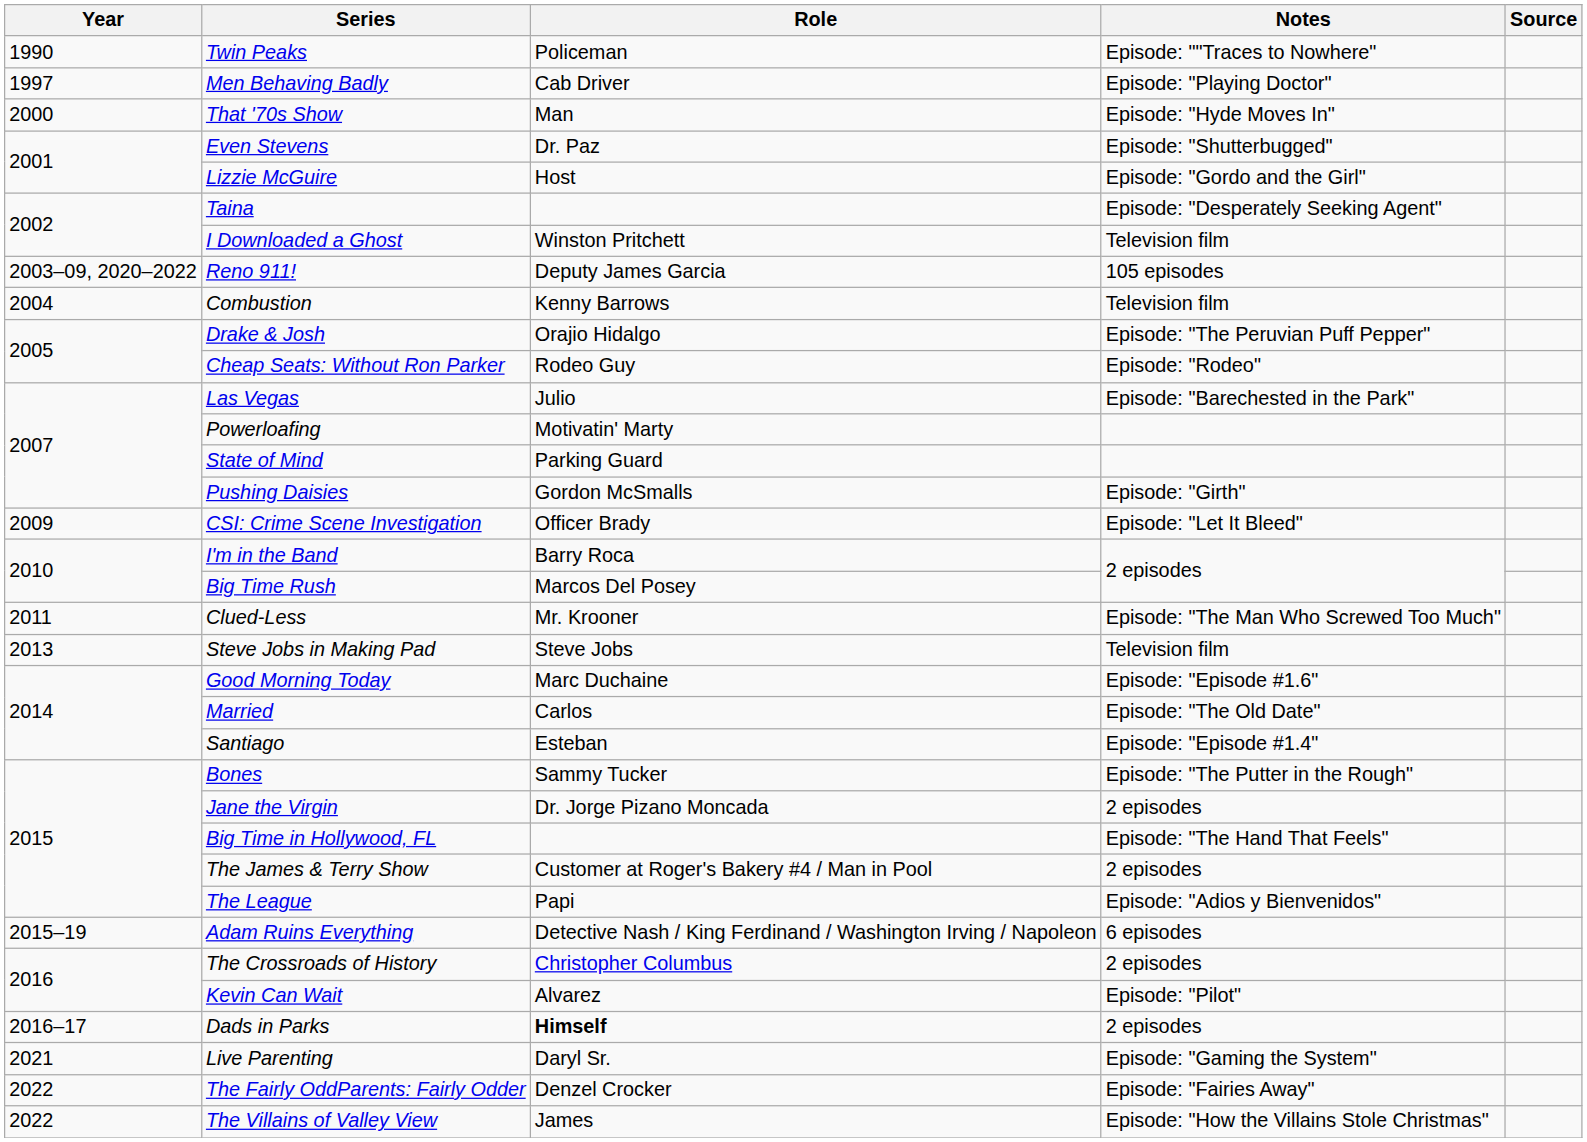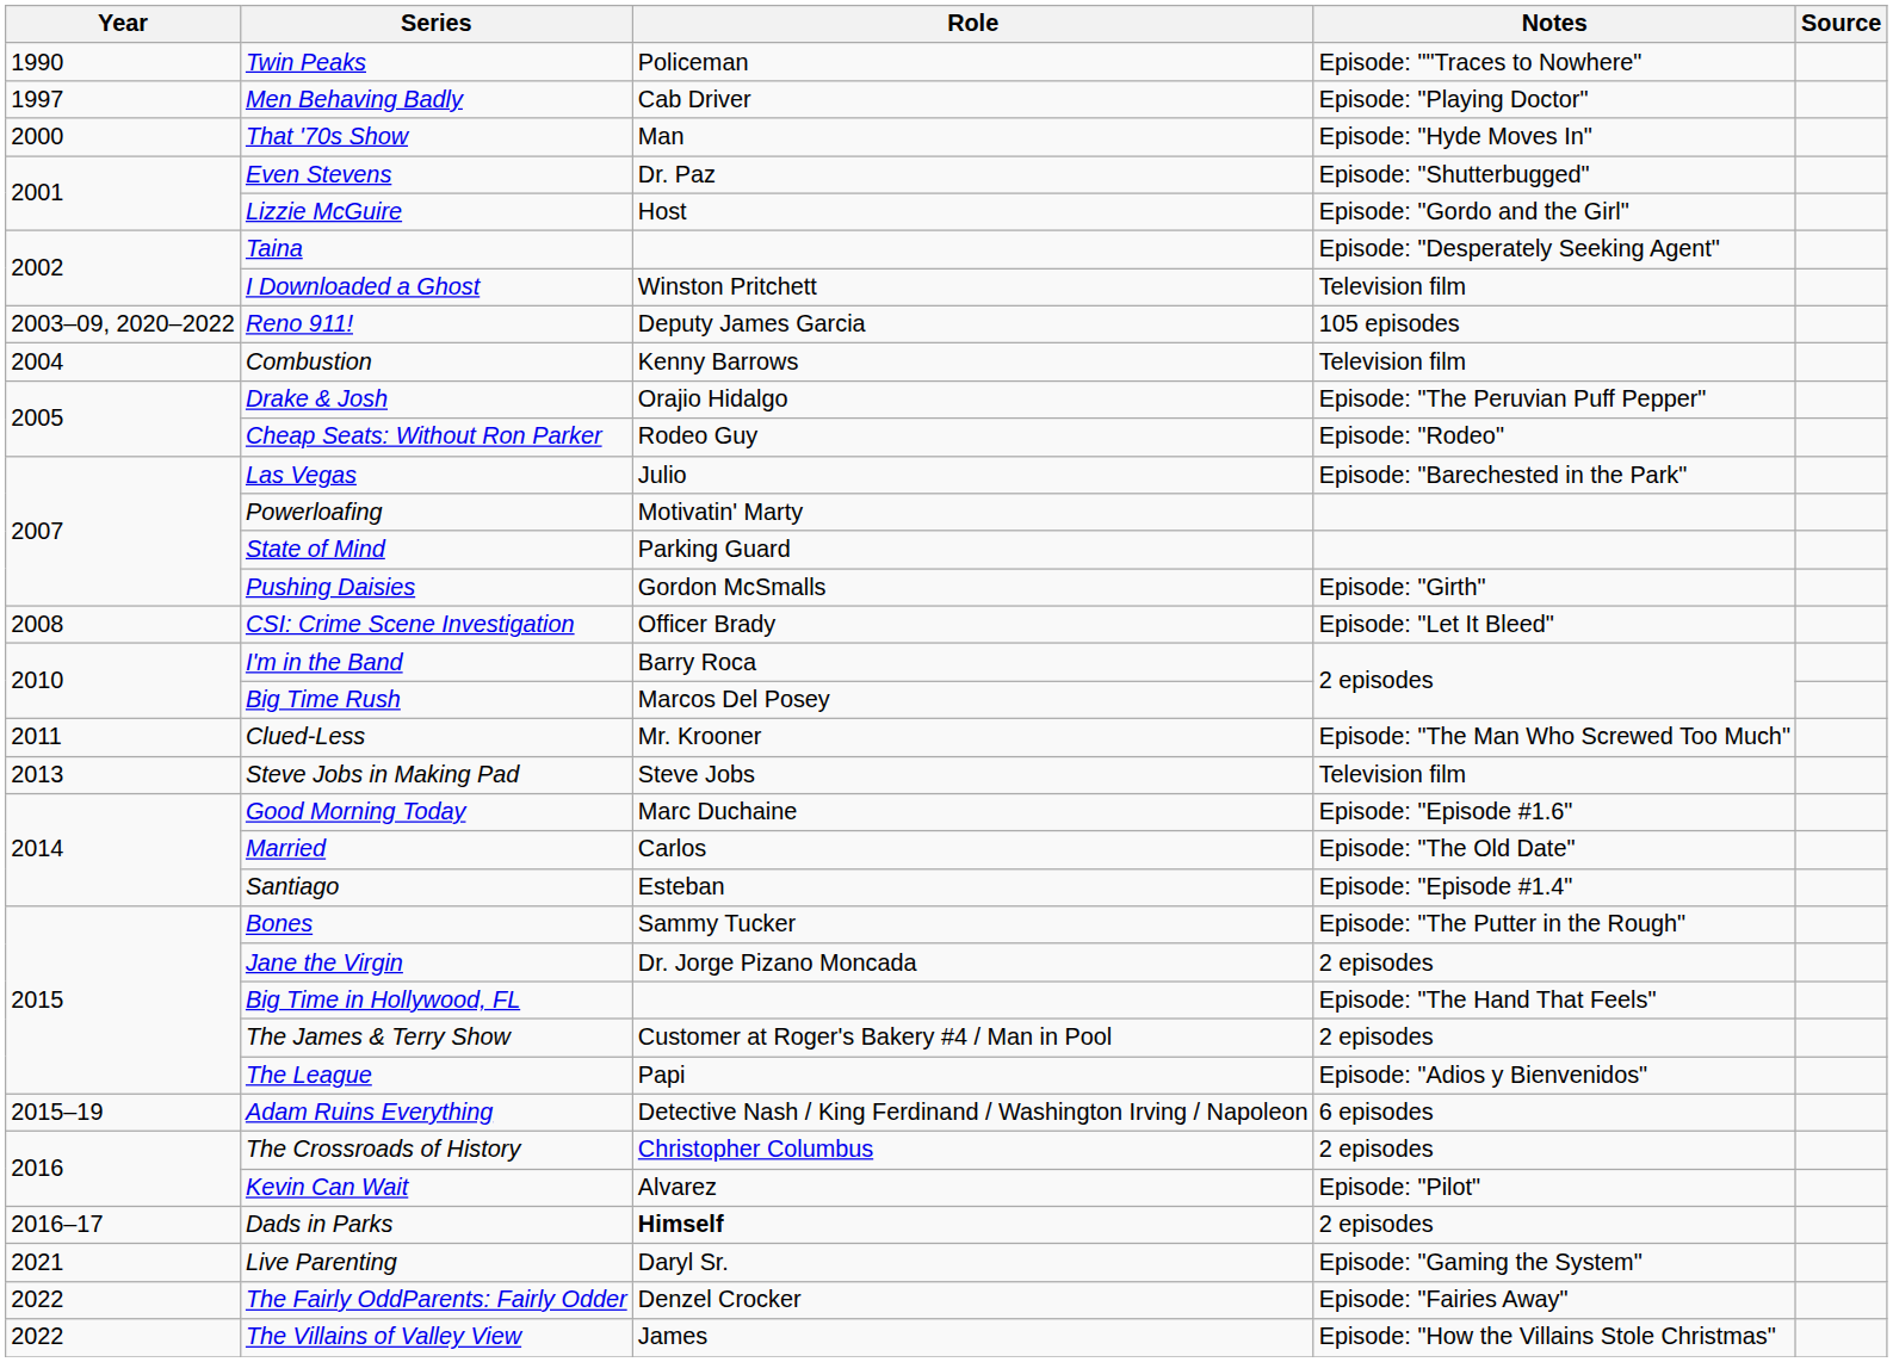 <table class="wikitable sortable plainrowheaders">
 <tr>
 <th>Year</th>
 <th>Series</th>
 <th>Role</th>
 <th class="unsortable">Notes</th>
 <th class="unsortable">Source</th>
 </tr>
 <tr>
 <td>1990</td>
 <td><em><a href='#'>Twin Peaks</a></em></td>
 <td>Policeman</td>
 <td>Episode: ""Traces to Nowhere"</td>
 <td></td>
 </tr>
 <tr>
 <td>1997</td>
 <td><em><a href='#'>Men Behaving Badly</a></em></td>
 <td>Cab Driver</td>
 <td>Episode: "Playing Doctor"</td>
 <td></td>
 </tr>
 <tr>
 <td>2000</td>
 <td><em><a href='#'>That '70s Show</a></em></td>
 <td>Man</td>
 <td>Episode: "Hyde Moves In"</td>
 <td></td>
 </tr>
 <tr>
 <td rowspan="2">2001</td>
 <td><em><a href='#'>Even Stevens</a></em></td>
 <td>Dr. Paz</td>
 <td>Episode: "Shutterbugged"</td>
 <td></td>
 </tr>
 <tr>
 <td><em><a href='#'>Lizzie McGuire</a></em></td>
 <td>Host</td>
 <td>Episode: "Gordo and the Girl"</td>
 <td></td>
 </tr>
 <tr>
 <td rowspan="2">2002</td>
 <td><em><a href='#'>Taina</a></em></td>
 <td></td>
 <td>Episode: "Desperately Seeking Agent"</td>
 <td></td>
 </tr>
 <tr>
 <td><em><a href='#'>I Downloaded a Ghost</a></em></td>
 <td>Winston Pritchett</td>
 <td>Television film</td>
 <td></td>
 </tr>
 <tr>
 <td>2003–09, 2020–2022</td>
 <td><em><a href='#'>Reno 911!</a></em></td>
 <td>Deputy James Garcia</td>
 <td>105 episodes</td>
 <td></td>
 </tr>
 <tr>
 <td>2004</td>
 <td><em>Combustion</em></td>
 <td>Kenny Barrows</td>
 <td>Television film</td>
 <td></td>
 </tr>
 <tr>
 <td rowspan="2">2005</td>
 <td><em><a href='#'>Drake & Josh</a></em></td>
 <td>Orajio Hidalgo</td>
 <td>Episode: "The Peruvian Puff Pepper"</td>
 <td></td>
 </tr>
 <tr>
 <td><em><a href='#'>Cheap Seats: Without Ron Parker</a></em></td>
 <td>Rodeo Guy</td>
 <td>Episode: "Rodeo"</td>
 <td></td>
 </tr>
 <tr>
 <td rowspan="4">2007</td>
 <td><em><a href='#'>Las Vegas</a></em></td>
 <td>Julio</td>
 <td>Episode: "Barechested in the Park"</td>
 <td></td>
 </tr>
 <tr>
 <td><em>Powerloafing</em></td>
 <td>Motivatin' Marty</td>
 <td></td>
 <td></td>
 </tr>
 <tr>
 <td><em><a href='#'>State of Mind</a></em></td>
 <td>Parking Guard</td>
 <td></td>
 <td></td>
 </tr>
 <tr>
 <td><em><a href='#'>Pushing Daisies</a></em></td>
 <td>Gordon McSmalls</td>
 <td>Episode: "Girth"</td>
 <td></td>
 </tr>
 <tr>
-<td>2009</td>
+<td>2008</td>
 <td><em><a href='#'>CSI: Crime Scene Investigation</a></em></td>
 <td>Officer Brady</td>
 <td>Episode: "Let It Bleed"</td>
 <td></td>
 </tr>
 <tr>
 <td rowspan="2">2010</td>
 <td><em><a href='#'>I'm in the Band</a></em></td>
 <td>Barry Roca</td>
 <td rowspan="2">2 episodes</td>
 <td></td>
 </tr>
 <tr>
 <td><em><a href='#'>Big Time Rush</a></em></td>
 <td>Marcos Del Posey</td>
 <td></td>
 </tr>
 <tr>
 <td>2011</td>
 <td><em>Clued-Less</em></td>
 <td>Mr. Krooner</td>
 <td>Episode: "The Man Who Screwed Too Much"</td>
 <td></td>
 </tr>
 <tr>
 <td>2013</td>
 <td><em>Steve Jobs in Making Pad</em></td>
 <td>Steve Jobs</td>
 <td>Television film</td>
 <td></td>
 </tr>
 <tr>
 <td rowspan="3">2014</td>
 <td><em><a href='#'>Good Morning Today</a></em></td>
 <td>Marc Duchaine</td>
 <td>Episode: "Episode #1.6"</td>
 <td></td>
 </tr>
 <tr>
 <td><em><a href='#'>Married</a></em></td>
 <td>Carlos</td>
 <td>Episode: "The Old Date"</td>
 <td></td>
 </tr>
 <tr>
 <td><em>Santiago</em></td>
 <td>Esteban</td>
 <td>Episode: "Episode #1.4"</td>
 <td></td>
 </tr>
 <tr>
 <td rowspan="5">2015</td>
 <td><em><a href='#'>Bones</a></em></td>
 <td>Sammy Tucker</td>
 <td>Episode: "The Putter in the Rough"</td>
 <td></td>
 </tr>
 <tr>
 <td><em><a href='#'>Jane the Virgin</a></em></td>
 <td>Dr. Jorge Pizano Moncada</td>
 <td>2 episodes</td>
 <td></td>
 </tr>
 <tr>
 <td><em><a href='#'>Big Time in Hollywood, FL</a></em></td>
 <td></td>
 <td>Episode: "The Hand That Feels"</td>
 <td></td>
 </tr>
 <tr>
 <td><em>The James & Terry Show</em></td>
 <td>Customer at Roger's Bakery #4 / Man in Pool</td>
 <td>2 episodes</td>
 <td></td>
 </tr>
 <tr>
 <td><em><a href='#'>The League</a></em></td>
 <td>Papi</td>
 <td>Episode: "Adios y Bienvenidos"</td>
 <td></td>
 </tr>
 <tr>
 <td>2015–19</td>
 <td><em><a href='#'>Adam Ruins Everything</a></em></td>
 <td>Detective Nash / King Ferdinand / Washington Irving / Napoleon</td>
 <td>6 episodes</td>
 <td></td>
 </tr>
 <tr>
 <td rowspan="2">2016</td>
 <td><em>The Crossroads of History</em></td>
 <td><a href='#'>Christopher Columbus</a></td>
 <td>2 episodes</td>
 <td></td>
 </tr>
 <tr>
 <td><em><a href='#'>Kevin Can Wait</a></em></td>
 <td>Alvarez</td>
 <td>Episode: "Pilot"</td>
 <td></td>
 </tr>
 <tr>
 <td>2016–17</td>
 <td><em>Dads in Parks</em></td>
 <td><strong>Himself</strong></td>
 <td>2 episodes</td>
 <td></td>
 </tr>
 <tr>
 <td>2021</td>
 <td><em>Live Parenting</em></td>
 <td>Daryl Sr.</td>
 <td>Episode: "Gaming the System"</td>
 <td></td>
 </tr>
 <tr>
 <td>2022</td>
 <td><em><a href='#'>The Fairly OddParents: Fairly Odder</a></em></td>
 <td>Denzel Crocker</td>
 <td>Episode: "Fairies Away"</td>
 <td></td>
 </tr>
 <tr>
 <td>2022</td>
 <td><em><a href='#'>The Villains of Valley View</a></em></td>
 <td>James</td>
 <td>Episode: "How the Villains Stole Christmas"</td>
 </tr>
 </table>
